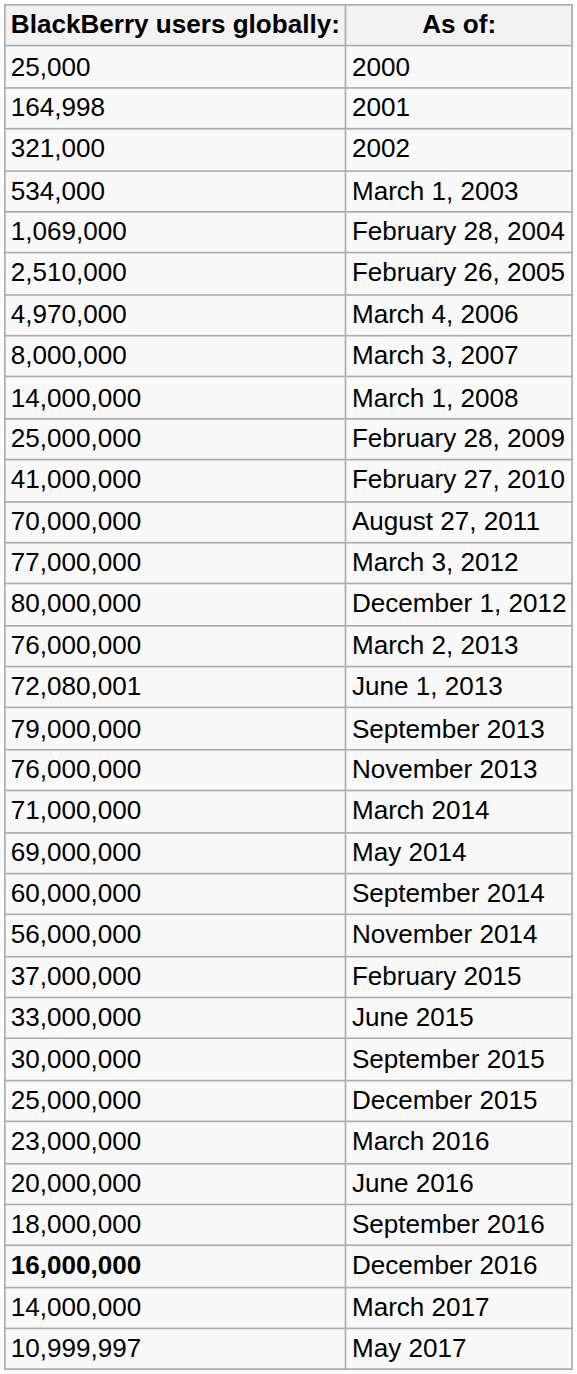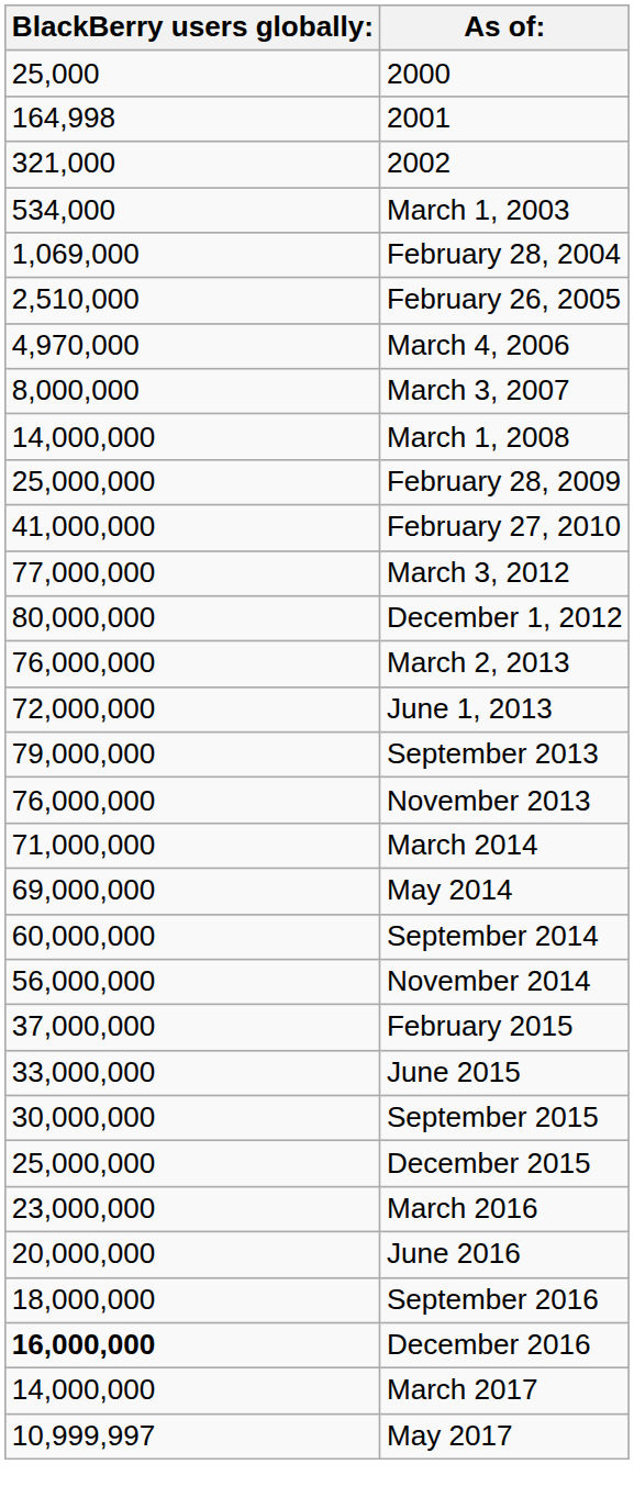 <table class="wikitable">
 <tr>
 <th>BlackBerry users globally:</th>
 <th>As of:</th>
 </tr>
 <tr>
 <td>25,000</td>
 <td>2000</td>
 </tr>
 <tr>
 <td>164,998</td>
 <td>2001</td>
 </tr>
 <tr>
 <td>321,000</td>
 <td>2002</td>
 </tr>
 <tr>
 <td>534,000</td>
 <td>March 1, 2003</td>
 </tr>
 <tr>
 <td>1,069,000</td>
 <td>February 28, 2004</td>
 </tr>
 <tr>
 <td>2,510,000</td>
 <td>February 26, 2005</td>
 </tr>
 <tr>
 <td>4,970,000</td>
 <td>March 4, 2006</td>
 </tr>
 <tr>
 <td>8,000,000</td>
 <td>March 3, 2007</td>
 </tr>
 <tr>
 <td>14,000,000</td>
 <td>March 1, 2008</td>
 </tr>
 <tr>
 <td>25,000,000</td>
 <td>February 28, 2009</td>
 </tr>
 <tr>
 <td>41,000,000</td>
 <td>February 27, 2010</td>
 </tr>
 <tr>
-<td>70,000,000</td>
-<td>August 27, 2011</td>
-</tr>
-<tr>
 <td>77,000,000</td>
 <td>March 3, 2012</td>
 </tr>
 <tr>
 <td>80,000,000</td>
 <td>December 1, 2012</td>
 </tr>
 <tr>
 <td>76,000,000</td>
 <td>March 2, 2013</td>
 </tr>
 <tr>
-<td>72,080,001</td>
+<td>72,000,000</td>
 <td>June 1, 2013</td>
 </tr>
 <tr>
 <td>79,000,000</td>
 <td>September 2013</td>
 </tr>
 <tr>
 <td>76,000,000</td>
 <td>November 2013</td>
 </tr>
 <tr>
 <td>71,000,000</td>
 <td>March 2014</td>
 </tr>
 <tr>
 <td>69,000,000</td>
 <td>May 2014</td>
 </tr>
 <tr>
 <td>60,000,000</td>
 <td>September 2014</td>
 </tr>
 <tr>
 <td>56,000,000</td>
 <td>November 2014</td>
 </tr>
 <tr>
 <td>37,000,000</td>
 <td>February 2015</td>
 </tr>
 <tr>
 <td>33,000,000</td>
 <td>June 2015</td>
 </tr>
 <tr>
 <td>30,000,000</td>
 <td>September 2015</td>
 </tr>
 <tr>
 <td>25,000,000</td>
 <td>December 2015</td>
 </tr>
 <tr>
 <td>23,000,000</td>
 <td>March 2016</td>
 </tr>
 <tr>
 <td>20,000,000</td>
 <td>June 2016</td>
 </tr>
 <tr>
 <td>18,000,000</td>
 <td>September 2016</td>
 </tr>
 <tr>
 <td><strong>16,000,000</strong></td>
 <td>December 2016</td>
 </tr>
 <tr>
 <td>14,000,000</td>
 <td>March 2017</td>
 </tr>
 <tr>
 <td>10,999,997</td>
 <td>May 2017</td>
 </tr>
 </table>
